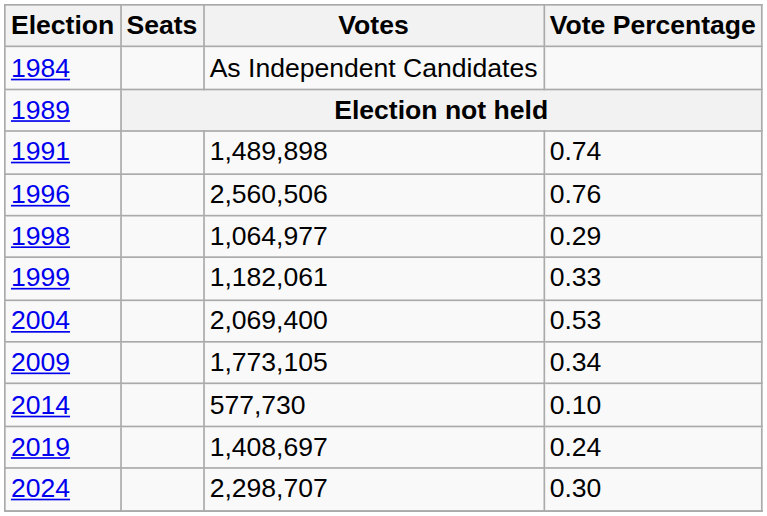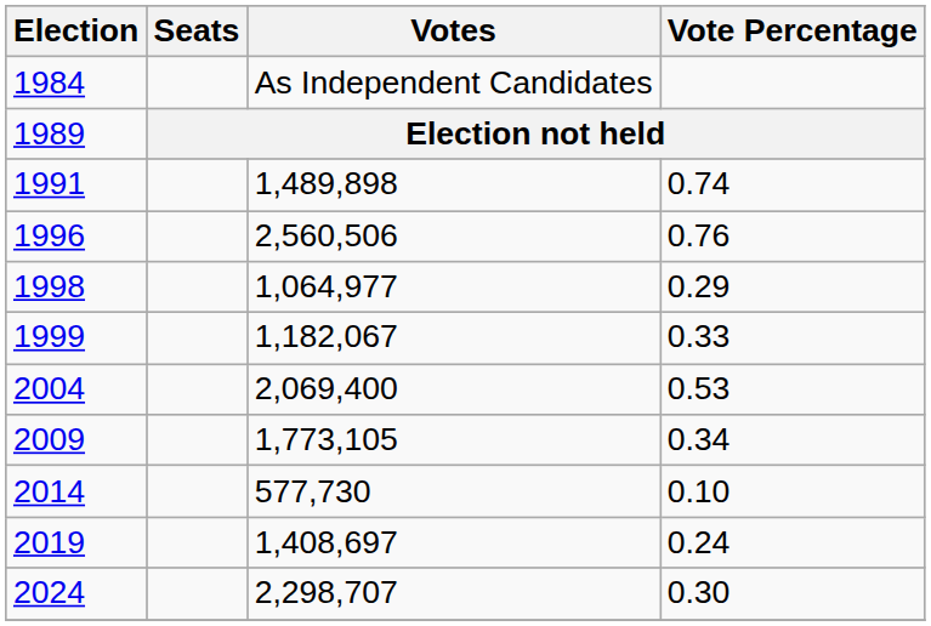 <table class="wikitable sortable">
 <tr>
 <th>Election</th>
 <th>Seats</th>
 <th>Votes</th>
 <th>Vote Percentage</th>
 </tr>
 <tr>
 <td><a href='#'>1984</a></td>
 <td></td>
 <td>As Independent Candidates</td>
 <td></td>
 </tr>
 <tr>
 <td><a href='#'>1989</a></td>
 <th colspan="3">Election not held</th>
 </tr>
 <tr>
 <td><a href='#'>1991</a></td>
 <td></td>
 <td>1,489,898</td>
 <td>0.74</td>
 </tr>
 <tr>
 <td><a href='#'>1996</a></td>
 <td></td>
 <td>2,560,506</td>
 <td>0.76</td>
 </tr>
 <tr>
 <td><a href='#'>1998</a></td>
 <td></td>
 <td>1,064,977</td>
 <td>0.29</td>
 </tr>
 <tr>
 <td><a href='#'>1999</a></td>
 <td></td>
-<td>1,182,061</td>
+<td>1,182,067</td>
 <td>0.33</td>
 </tr>
 <tr>
 <td><a href='#'>2004</a></td>
 <td></td>
 <td>2,069,400</td>
 <td>0.53</td>
 </tr>
 <tr>
 <td><a href='#'>2009</a></td>
 <td></td>
 <td>1,773,105</td>
 <td>0.34</td>
 </tr>
 <tr>
 <td><a href='#'>2014</a></td>
 <td></td>
 <td>577,730</td>
 <td>0.10</td>
 </tr>
 <tr>
 <td><a href='#'>2019</a></td>
 <td></td>
 <td>1,408,697</td>
 <td>0.24</td>
 </tr>
 <tr>
 <td><a href='#'>2024</a></td>
 <td></td>
 <td>2,298,707</td>
 <td>0.30</td>
 </tr>
 <tr>
 </tr>
 </table>
